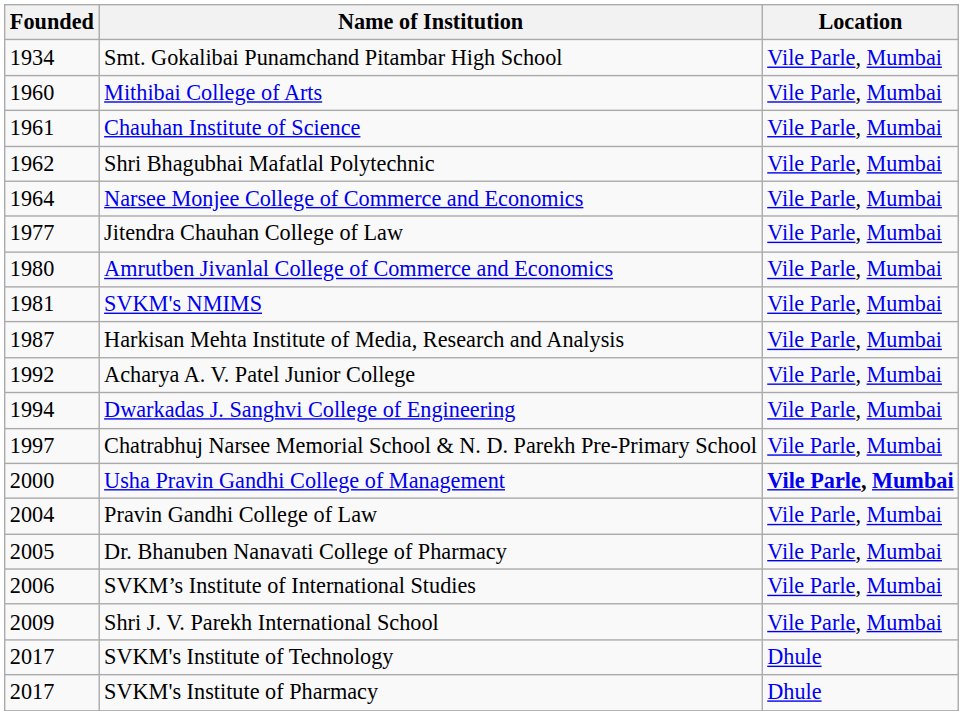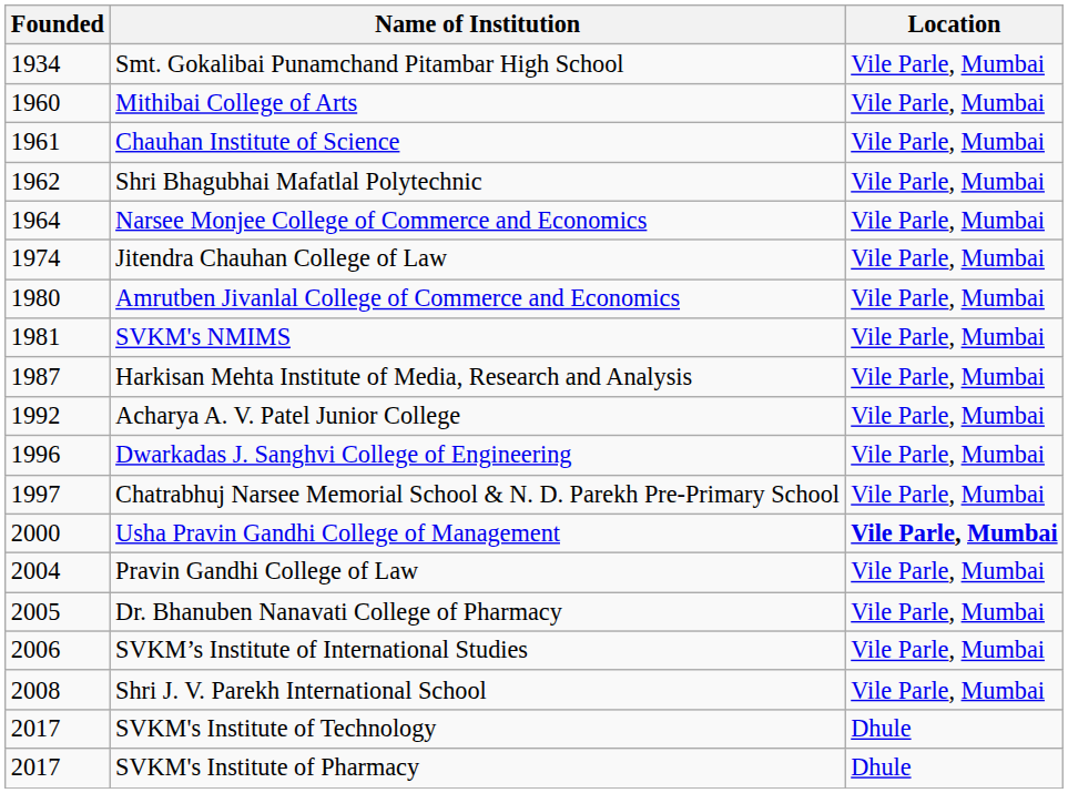 <table class = "wikitable sortable">
 <tr>
 <th>Founded</th>
 <th>Name of Institution</th>
 <th>Location</th>
 </tr>
 <tr>
 <td>1934</td>
 <td>Smt. Gokalibai Punamchand Pitambar High School</td>
 <td><a href='#'>Vile Parle</a>, <a href='#'>Mumbai</a></td>
 </tr>
 <tr>
 <td>1960</td>
 <td><a href='#'>Mithibai College of Arts</a></td>
 <td><a href='#'>Vile Parle</a>, <a href='#'>Mumbai</a></td>
 </tr>
 <tr>
 <td>1961</td>
 <td><a href='#'>Chauhan Institute of Science</a></td>
 <td><a href='#'>Vile Parle</a>, <a href='#'>Mumbai</a></td>
 </tr>
 <tr>
 <td>1962</td>
 <td>Shri Bhagubhai Mafatlal Polytechnic</td>
 <td><a href='#'>Vile Parle</a>, <a href='#'>Mumbai</a></td>
 </tr>
 <tr>
 <td>1964</td>
 <td><a href='#'>Narsee Monjee College of Commerce and Economics</a></td>
 <td><a href='#'>Vile Parle</a>, <a href='#'>Mumbai</a></td>
 </tr>
 <tr>
-<td>1977</td>
+<td>1974</td>
 <td>Jitendra Chauhan College of Law</td>
 <td><a href='#'>Vile Parle</a>, <a href='#'>Mumbai</a></td>
 </tr>
 <tr>
 <td>1980</td>
 <td><a href='#'>Amrutben Jivanlal College of Commerce and Economics</a></td>
 <td><a href='#'>Vile Parle</a>, <a href='#'>Mumbai</a></td>
 </tr>
 <tr>
 <td>1981</td>
 <td><a href='#'>SVKM's NMIMS</a></td>
 <td><a href='#'>Vile Parle</a>, <a href='#'>Mumbai</a></td>
 </tr>
 <tr>
 <td>1987</td>
 <td>Harkisan Mehta Institute of Media, Research and Analysis</td>
 <td><a href='#'>Vile Parle</a>, <a href='#'>Mumbai</a></td>
 </tr>
 <tr>
 <td>1992</td>
 <td>Acharya A. V. Patel Junior College</td>
 <td><a href='#'>Vile Parle</a>, <a href='#'>Mumbai</a></td>
 </tr>
 <tr>
-<td>1994</td>
+<td>1996</td>
 <td><a href='#'>Dwarkadas J. Sanghvi College of Engineering</a></td>
 <td><a href='#'>Vile Parle</a>, <a href='#'>Mumbai</a></td>
 </tr>
 <tr>
 <td>1997</td>
 <td>Chatrabhuj Narsee Memorial School & N. D. Parekh Pre-Primary School</td>
 <td><a href='#'>Vile Parle</a>, <a href='#'>Mumbai</a></td>
 </tr>
 <tr>
 <td>2000</td>
 <td><a href='#'>Usha Pravin Gandhi College of Management</a></td>
 <td><strong><a href='#'>Vile Parle</a>, <a href='#'>Mumbai</a></strong></td>
 </tr>
 <tr>
 <td>2004</td>
 <td>Pravin Gandhi College of Law</td>
 <td><a href='#'>Vile Parle</a>, <a href='#'>Mumbai</a></td>
 </tr>
 <tr>
 <td>2005</td>
 <td>Dr. Bhanuben Nanavati College of Pharmacy</td>
 <td><a href='#'>Vile Parle</a>, <a href='#'>Mumbai</a></td>
 </tr>
 <tr>
 <td>2006</td>
 <td>SVKM’s Institute of International Studies</td>
 <td><a href='#'>Vile Parle</a>, <a href='#'>Mumbai</a></td>
 </tr>
 <tr>
-<td>2009</td>
+<td>2008</td>
 <td>Shri J. V. Parekh International School</td>
 <td><a href='#'>Vile Parle</a>, <a href='#'>Mumbai</a></td>
 </tr>
 <tr>
 <td>2017</td>
 <td>SVKM's Institute of Technology</td>
 <td><a href='#'>Dhule</a></td>
 </tr>
 <tr>
 <td>2017</td>
 <td>SVKM's Institute of Pharmacy</td>
 <td><a href='#'>Dhule</a></td>
 </tr>
 </table>
